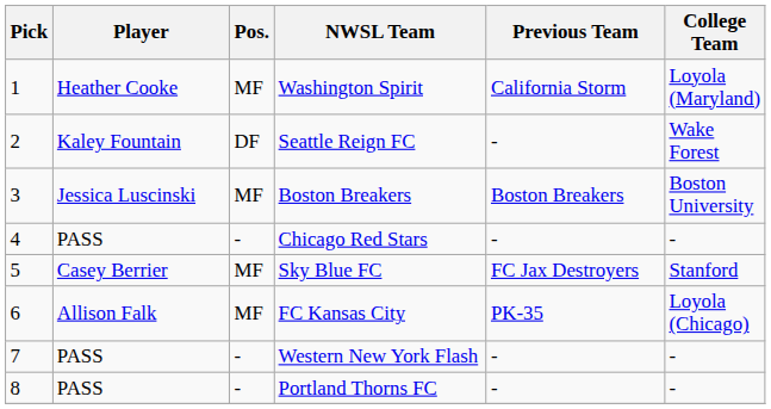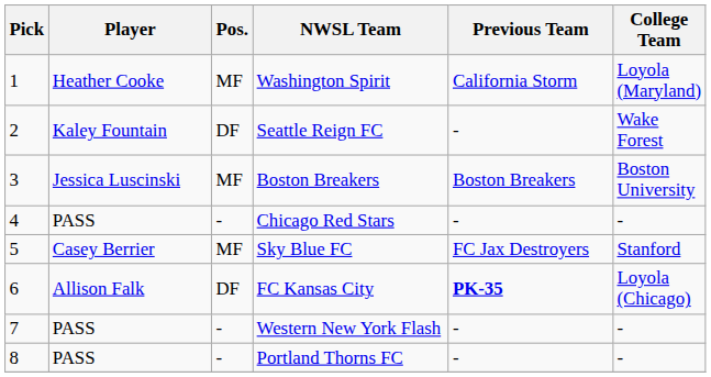 <table class="wikitable">
 <tr>
 <th width="5%">Pick</th>
 <th width="25%">Player</th>
 <th width="5%">Pos.</th>
 <th width="30%">NWSL Team</th>
 <th width="25%">Previous Team</th>
 <th width="25%">College Team</th>
 </tr>
 <tr>
 <td>1</td>
 <td><a href='#'>Heather Cooke</a></td>
 <td>MF</td>
 <td><a href='#'>Washington Spirit</a></td>
 <td><a href='#'>California Storm</a></td>
 <td><a href='#'>Loyola (Maryland)</a></td>
 </tr>
 <tr>
 <td>2</td>
 <td><a href='#'>Kaley Fountain</a></td>
 <td>DF</td>
 <td><a href='#'>Seattle Reign FC</a></td>
 <td>-</td>
 <td><a href='#'>Wake Forest</a></td>
 </tr>
 <tr>
 <td>3</td>
 <td><a href='#'>Jessica Luscinski</a></td>
 <td>MF</td>
 <td><a href='#'>Boston Breakers</a></td>
 <td><a href='#'>Boston Breakers</a></td>
 <td><a href='#'>Boston University</a></td>
 </tr>
 <tr>
 <td>4</td>
 <td>PASS</td>
 <td>-</td>
 <td><a href='#'>Chicago Red Stars</a></td>
 <td>-</td>
 <td>-</td>
 </tr>
 <tr>
 <td>5</td>
 <td><a href='#'>Casey Berrier</a></td>
 <td>MF</td>
 <td><a href='#'>Sky Blue FC</a></td>
 <td><a href='#'>FC Jax Destroyers</a></td>
 <td><a href='#'>Stanford</a></td>
 </tr>
 <tr>
 <td>6</td>
 <td><a href='#'>Allison Falk</a></td>
-<td>MF</td>
+<td>DF</td>
 <td><a href='#'>FC Kansas City</a></td>
-<td><a href='#'>PK-35</a></td>
+<td><strong><a href='#'>PK-35</a></strong></td>
 <td><a href='#'>Loyola (Chicago)</a></td>
 </tr>
 <tr>
 <td>7</td>
 <td>PASS</td>
 <td>-</td>
 <td><a href='#'>Western New York Flash</a></td>
 <td>-</td>
 <td>-</td>
 </tr>
 <tr>
 <td>8</td>
 <td>PASS</td>
 <td>-</td>
 <td><a href='#'>Portland Thorns FC</a></td>
 <td>-</td>
 <td>-</td>
 </tr>
 <tr>
 </tr>
 </table>
